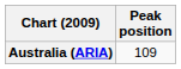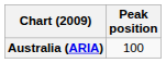 <table class="wikitable plainrowheaders" style="text-align:center">
 <tr>
 <th scope="col">Chart (2009)</th>
 <th scope="col">Peak<br>position</th>
 </tr>
 <tr>
 <th scope="row">Australia (<a href='#'>ARIA</a>)</th>
-<td>109</td>
+<td>100</td>
 </tr>
 </table>
